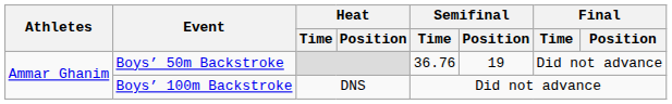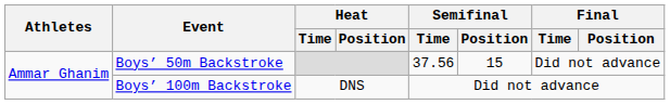 <table class="wikitable" border="1" style="font-size:90%">
 <tr>
 <th rowspan=2>Athletes</th>
 <th rowspan=2>Event</th>
 <th colspan=2>Heat</th>
 <th colspan=2>Semifinal</th>
 <th colspan=2>Final</th>
 </tr>
 <tr>
 <th>Time</th>
 <th>Position</th>
 <th>Time</th>
 <th>Position</th>
 <th>Time</th>
 <th>Position</th>
 </tr>
 <tr>
 <td rowspan=2><a href='#'>Ammar Ghanim</a></td>
 <td><a href='#'>Boys’ 50m Backstroke</a></td>
 <td colspan=2 bgcolor=#DCDCDC></td>
-<td align=center>36.76</td>
-<td align=center>19</td>
+<td align=center>37.56</td>
+<td align=center>15</td>
 <td colspan="2" align=center>Did not advance</td>
 </tr>
 <tr>
 <td><a href='#'>Boys’ 100m Backstroke</a></td>
 <td colspan="2" align=center>DNS</td>
 <td colspan="4" align=center>Did not advance</td>
 </tr>
 </table>
